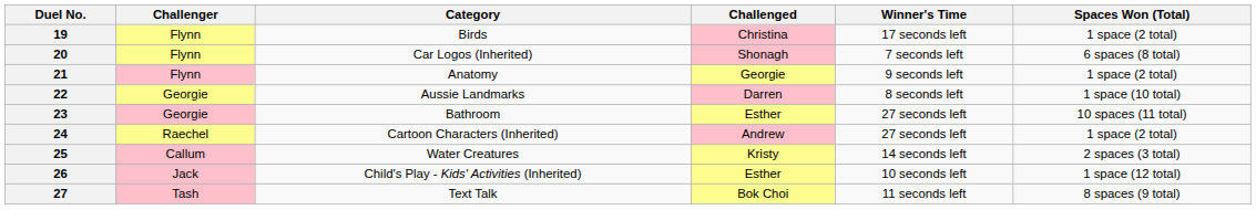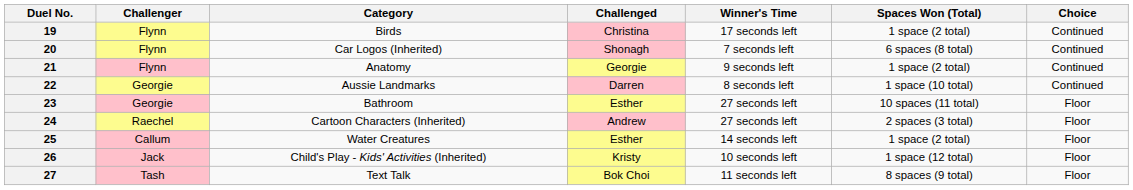 <table class="wikitable sortable mw-collapsible mw-collapsed" style="text-align:center; width:100%">
 <tr>
 <th scope="col">Duel No.</th>
 <th scope="col">Challenger</th>
 <th scope="col">Category</th>
 <th scope="col">Challenged</th>
 <th scope="col">Winner's Time</th>
 <th scope="col">Spaces Won (Total)</th>
+<th scope="col">Choice</th>
 </tr>
 <tr>
 <th>19</th>
 <td style="background:#fdfc8f;">Flynn</td>
 <td>Birds</td>
 <td style="background:pink;">Christina</td>
 <td>17 seconds left</td>
 <td>1 space (2 total)</td>
+<td>Continued</td>
 </tr>
 <tr>
 <th>20</th>
 <td style="background:#fdfc8f;">Flynn</td>
 <td>Car Logos (Inherited)</td>
 <td style="background:pink;">Shonagh</td>
 <td>7 seconds left</td>
 <td>6 spaces (8 total)</td>
+<td>Continued</td>
 </tr>
 <tr>
 <th>21</th>
 <td style="background:pink;">Flynn</td>
 <td>Anatomy</td>
 <td style="background:#fdfc8f;">Georgie</td>
 <td>9 seconds left</td>
 <td>1 space (2 total)</td>
+<td>Continued</td>
 </tr>
 <tr>
 <th>22</th>
 <td style="background:#fdfc8f;">Georgie</td>
 <td>Aussie Landmarks</td>
 <td style="background:pink;">Darren</td>
 <td>8 seconds left</td>
 <td>1 space (10 total)</td>
+<td>Continued</td>
 </tr>
 <tr>
 <th>23</th>
 <td style="background:pink;">Georgie</td>
 <td>Bathroom</td>
 <td style="background:#fdfc8f;">Esther</td>
 <td>27 seconds left</td>
 <td>10 spaces (11 total)</td>
+<td>Floor</td>
 </tr>
 <tr>
 <th>24</th>
 <td style="background:#fdfc8f;">Raechel</td>
 <td>Cartoon Characters (Inherited)</td>
 <td style="background:pink;">Andrew</td>
 <td>27 seconds left</td>
-<td>1 space (2 total)</td>
+<td>2 spaces (3 total)</td>
+<td>Floor</td>
 </tr>
 <tr>
 <th>25</th>
 <td style="background:pink;">Callum</td>
 <td>Water Creatures</td>
-<td style="background:#fdfc8f;">Kristy</td>
+<td style="background:#fdfc8f;">Esther</td>
 <td>14 seconds left</td>
-<td>2 spaces (3 total)</td>
+<td>1 space (2 total)</td>
+<td>Floor</td>
 </tr>
 <tr>
 <th>26</th>
 <td style="background:pink;">Jack</td>
 <td>Child's Play - <em>Kids' Activities</em> (Inherited)</td>
-<td style="background:#fdfc8f;">Esther</td>
+<td style="background:#fdfc8f;">Kristy</td>
 <td>10 seconds left</td>
 <td>1 space (12 total)</td>
+<td>Floor</td>
 </tr>
 <tr>
 <th>27</th>
 <td style="background:pink;">Tash</td>
 <td>Text Talk</td>
 <td style="background:#fdfc8f;">Bok Choi</td>
 <td>11 seconds left</td>
 <td>8 spaces (9 total)</td>
+<td>Floor</td>
 </tr>
 </table>
